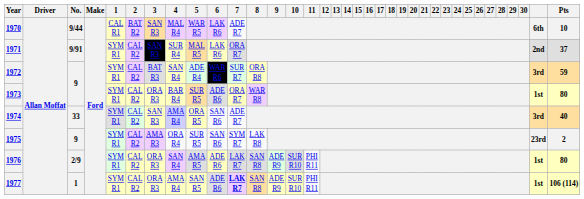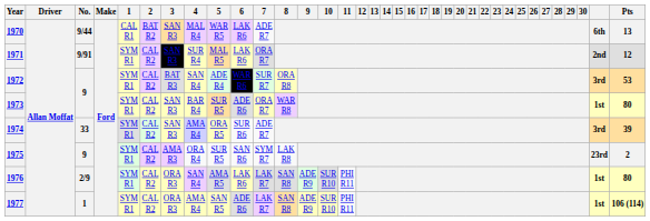 <table class="wikitable mw-collapsible mw-collapsed" style="text-align:center; font-size:75%">
 <tr>
 <th>Year</th>
 <th>Driver</th>
 <th>No.</th>
 <th>Make</th>
 <th>1</th>
 <th>2</th>
 <th>3</th>
 <th>4</th>
 <th>5</th>
 <th>6</th>
 <th>7</th>
 <th>8</th>
 <th>9</th>
 <th>10</th>
 <th>11</th>
 <th>12</th>
 <th>13</th>
 <th>14</th>
 <th>15</th>
 <th>16</th>
 <th>17</th>
 <th>18</th>
 <th>19</th>
 <th>20</th>
 <th>21</th>
 <th>22</th>
 <th>23</th>
 <th>24</th>
 <th>25</th>
 <th>26</th>
 <th>27</th>
 <th>28</th>
 <th>29</th>
 <th>30</th>
 <th></th>
 <th>Pts</th>
 </tr>
 <tr>
 <th><a href='#'>1970</a></th>
 <th rowspan=11><a href='#'>Allan Moffat</a></th>
 <th rowspan=1>9/44</th>
 <th rowspan=36><a href='#'>Ford</a></th>
 <td style="background: #ffffbf"><a href='#'>CAL<br>R1</a><br></td>
 <td style="background: #efcfff"><a href='#'>BAT<br>R2</a><br></td>
 <td style="background: #ffdf9f"><a href='#'>SAN<br>R3</a><br></td>
 <td style="background: #efcfff"><a href='#'>MAL<br>R4</a><br></td>
 <td style="background: #efcfff"><a href='#'>WAR<br>R5</a><br></td>
 <td style="background: #efcfff"><a href='#'>LAK<br>R6</a><br></td>
 <td style="background: #;"><a href='#'>ADE<br>R7</a></td>
 <th colspan=23></th>
 <th>6th</th>
-<th>10</th>
+<th>13</th>
 </tr>
 <tr>
 <th><a href='#'>1971</a></th>
 <th rowspan=1>9/91</th>
 <td style="background: #ffffbf"><a href='#'>SYM<br>R1</a><br></td>
 <td style="background: #efcfff"><a href='#'>CAL<br>R2</a><br></td>
 <td style="background: #000000; color:white;"><a href='#'>SAN<br>R3</a><br></td>
 <td style="background: #ffffbf"><a href='#'>SUR<br>R4</a><br></td>
 <td style="background: #ffdf9f"><a href='#'>MAL<br>R5</a><br></td>
 <td style="background: #ffffbf"><a href='#'>LAK<br>R6</a><br></td>
 <td style="background: #dfdfdf"><a href='#'>ORA<br>R7</a><br></td>
 <th colspan=23></th>
 <th style="background:#dfdfdf;">2nd</th>
-<th style="background:#dfdfdf;">37</th>
+<th style="background:#dfdfdf;">12</th>
 </tr>
 <tr>
 <th><a href='#'>1972</a></th>
 <th rowspan=2>9</th>
 <td style="background: #ffffbf"><a href='#'>SYM<br>R1</a><br></td>
 <td style="background: #efcfff"><a href='#'>CAL<br>R2</a><br></td>
 <td style="background: #dfdfdf"><a href='#'>BAT<br>R3</a><br></td>
 <td style="background: #ffffbf"><a href='#'>SAN<br>R4</a><br></td>
 <td style="background: #dfffdf"><a href='#'>ADE<br>R4</a><br></td>
 <td style="background: #000000; color:white;"><a href='#'>WAR<br>R6</a><br></td>
 <td style="background: #dfffdf"><a href='#'>SUR<br>R7</a><br></td>
 <td style="background: #ffffbf"><a href='#'>ORA<br>R8</a><br></td>
 <th colspan=22></th>
 <th style="background:#ffdf9f;">3rd</th>
-<th style="background:#ffdf9f;">59</th>
+<th style="background:#ffdf9f;">53</th>
 </tr>
 <tr>
 <th><a href='#'>1973</a></th>
 <td style="background: #ffffbf"><a href='#'>SYM<br>R1</a><br></td>
 <td style="background: #ffffbf"><a href='#'>CAL<br>R2</a><br></td>
-<td style="background: #ffffbf"><a href='#'>ORA<br>R3</a><br></td>
+<td style="background: #ffffbf"><a href='#'>SAN<br>R3</a><br></td>
 <td style="background: #ffffbf"><a href='#'>BAR<br>R4</a><br></td>
 <td style="background: #ffdf9f"><a href='#'>SUR<br>R5</a><br></td>
 <td style="background: #dfdfdf"><a href='#'>ADE<br>R6</a><br></td>
 <td style="background: #ffffbf"><a href='#'>ORA<br>R7</a><br></td>
 <td style="background: #efcfff"><a href='#'>WAR<br>R8</a><br></td>
 <th colspan=22></th>
 <th style="background:#ffffbf;">1st</th>
 <th style="background:#ffffbf;">80</th>
 </tr>
 <tr>
 <th><a href='#'>1974</a></th>
 <th rowspan=1>33</th>
 <td style="background: #dfdfdf"><a href='#'>SYM<br>R1</a><br></td>
 <td style="background: #dfffdf"><a href='#'>CAL<br>R2</a><br></td>
 <td style="background: #ffffbf"><a href='#'>SAN<br>R3</a><br></td>
 <td style="background: #cfcfff"><a href='#'>AMA<br>R4</a><br></td>
 <td style="background: #ffffbf"><a href='#'>ORA<br>R5</a><br></td>
-<td style="background: #;"><a href='#'>SAN<br>R6</a><br></td>
+<td style="background: #;"><a href='#'>SUR<br>R6</a></td>
 <td style="background: #;"><a href='#'>ADE<br>R7</a></td>
 <th colspan=23></th>
 <th style="background:#ffdf9f;">3rd</th>
-<th style="background:#ffdf9f;">40</th>
+<th style="background:#ffdf9f;">39</th>
 </tr>
 <tr>
 <th><a href='#'>1975</a></th>
 <th rowspan=1>9</th>
 <td style="background: #dfffdf"><a href='#'>SYM<br>R1</a><br></td>
 <td style="background: #efcfff"><a href='#'>CAL<br>R2</a><br></td>
 <td style="background: #efcfff"><a href='#'>AMA<br>R3</a><br></td>
 <td style="background: #;"><a href='#'>ORA<br>R4</a></td>
 <td style="background: #;"><a href='#'>SUR<br>R5</a></td>
 <td style="background: #;"><a href='#'>SAN<br>R6</a><br></td>
 <td style="background: #;"><a href='#'>SYM<br>R7</a><br></td>
 <td style="background: #;"><a href='#'>LAK<br>R8</a></td>
 <th colspan=22></th>
 <th>23rd</th>
 <th>2</th>
 </tr>
 <tr>
 <th><a href='#'>1976</a></th>
 <th rowspan=1>2/9</th>
 <td style="background: #dfffdf"><a href='#'>SYM<br>R1</a><br></td>
 <td style="background: #ffffbf"><a href='#'>CAL<br>R2</a><br></td>
 <td style="background: #ffffbf"><a href='#'>ORA<br>R3</a><br></td>
 <td style="background: #efcfff"><a href='#'>SAN<br>R4</a><br></td>
 <td style="background: #dfdfdf"><a href='#'>AMA<br>R5</a><br></td>
-<td style="background: #ffffbf"><a href='#'>ADE<br>R6</a><br></td>
+<td style="background: #ffffbf"><a href='#'>LAK<br>R6</a><br></td>
 <td style="background: #dfdfdf"><a href='#'>LAK<br>R7</a><br></td>
 <td style="background: #dfdfdf"><a href='#'>SAN<br>R8</a><br></td>
 <td style="background: #dfffdf"><a href='#'>ADE<br>R9</a><br></td>
 <td style="background: #dfdfdf"><a href='#'>SUR<br>R10</a><br></td>
 <td style="background: #;"><a href='#'>PHI<br>R11</a></td>
 <th colspan=19></th>
 <th style="background:#ffffbf;">1st</th>
 <th style="background:#ffffbf;">80</th>
 </tr>
 <tr>
 <th><a href='#'>1977</a></th>
 <th rowspan=1>1</th>
 <td style="background: #ffffbf"><a href='#'>SYM<br>R1</a><br></td>
 <td style="background: #ffffbf"><a href='#'>CAL<br>R2</a><br></td>
 <td style="background: #ffffbf"><a href='#'>ORA<br>R3</a><br></td>
 <td style="background: #ffffbf"><a href='#'>AMA<br>R4</a><br></td>
 <td style="background: #ffffbf"><a href='#'>SAN<br>R5</a><br></td>
 <td style="background: #dfdfdf"><a href='#'>ADE<br>R6</a><br></td>
-<td style="background: #efcfff"><strong><a href='#'>LAK<br>R7</a><br></strong></td>
+<td style="background: #efcfff"><a href='#'>LAK<br>R7</a><br></td>
 <td style="background: #ffdf9f"><a href='#'>SAN<br>R8</a><br></td>
 <td style="background: #ffffbf"><a href='#'>ADE<br>R9</a><br></td>
 <td style="background: #ffffbf"><a href='#'>SUR<br>R10</a><br></td>
 <td style="background: #;"><a href='#'>PHI<br>R11</a></td>
 <th colspan=19></th>
 <th style="background:#ffffbf;">1st</th>
 <th style="background:#ffffbf;">106 (114)</th>
 </tr>
 </table>
